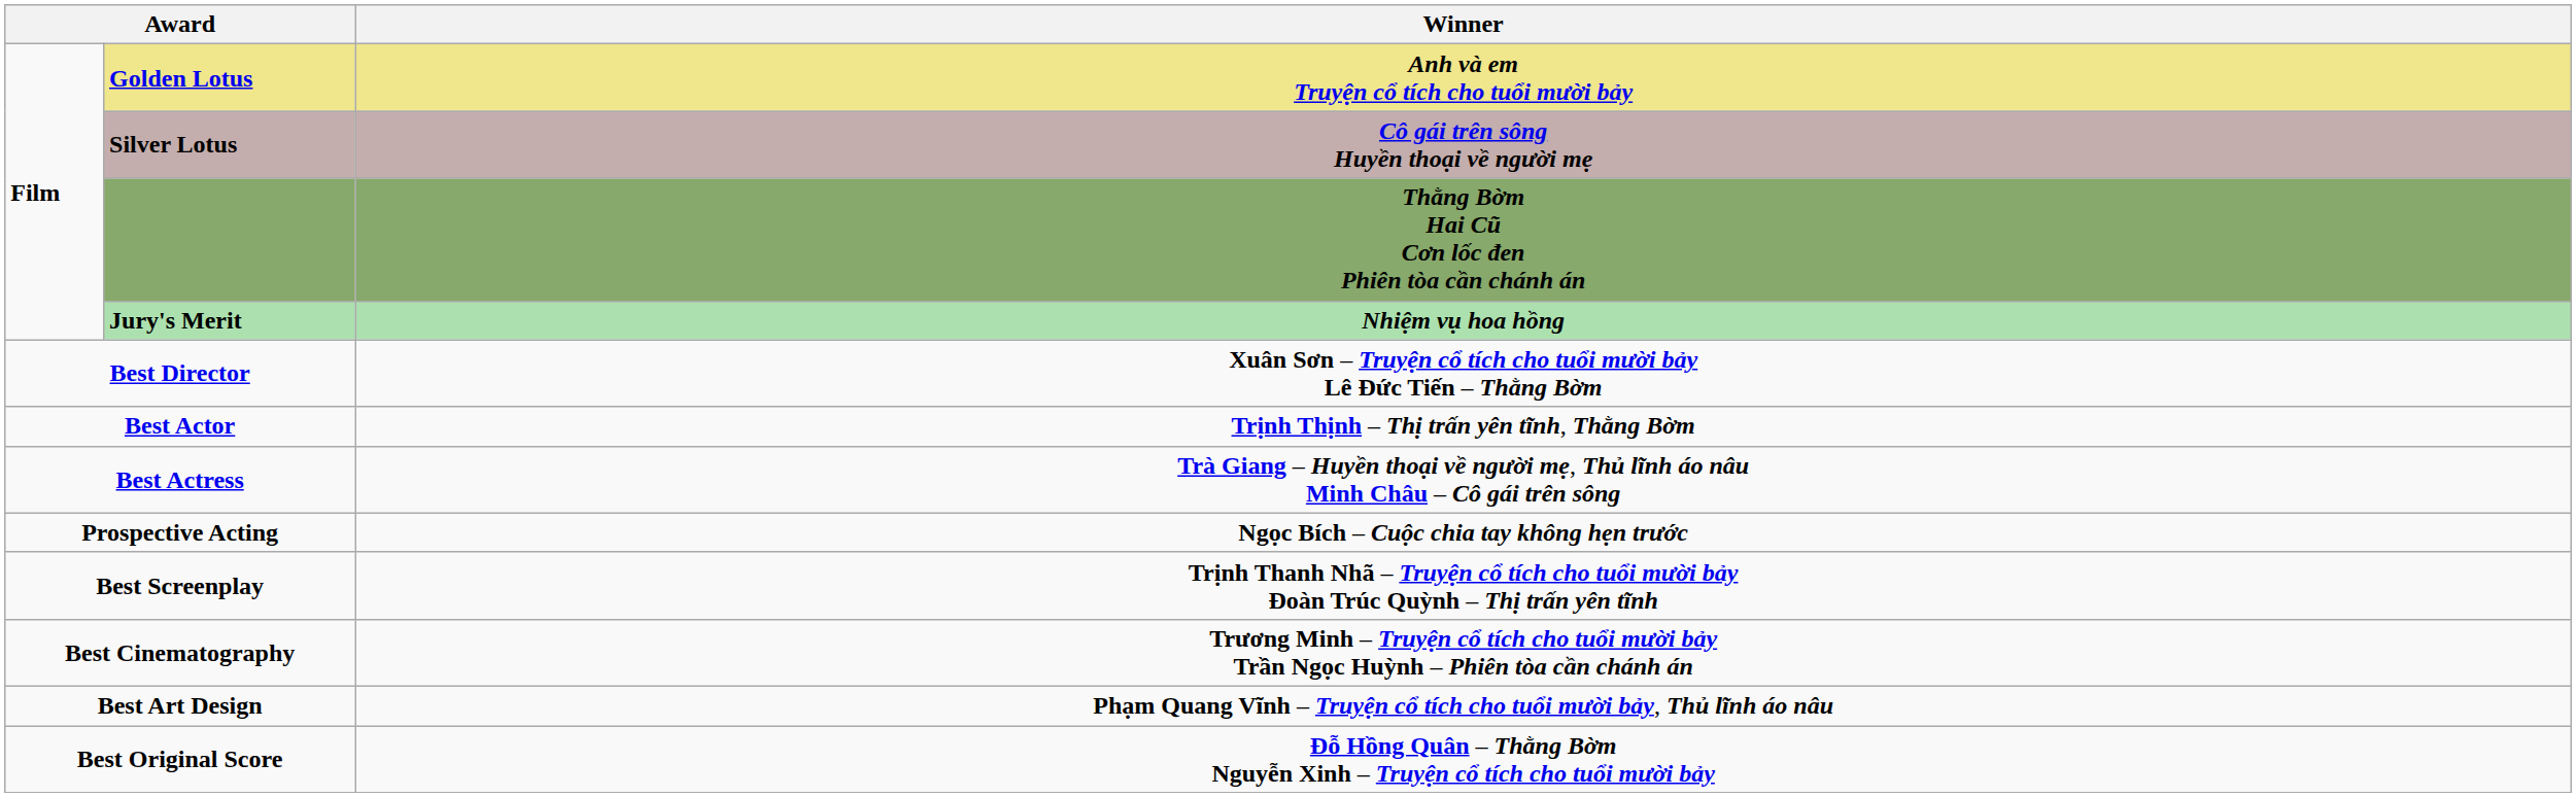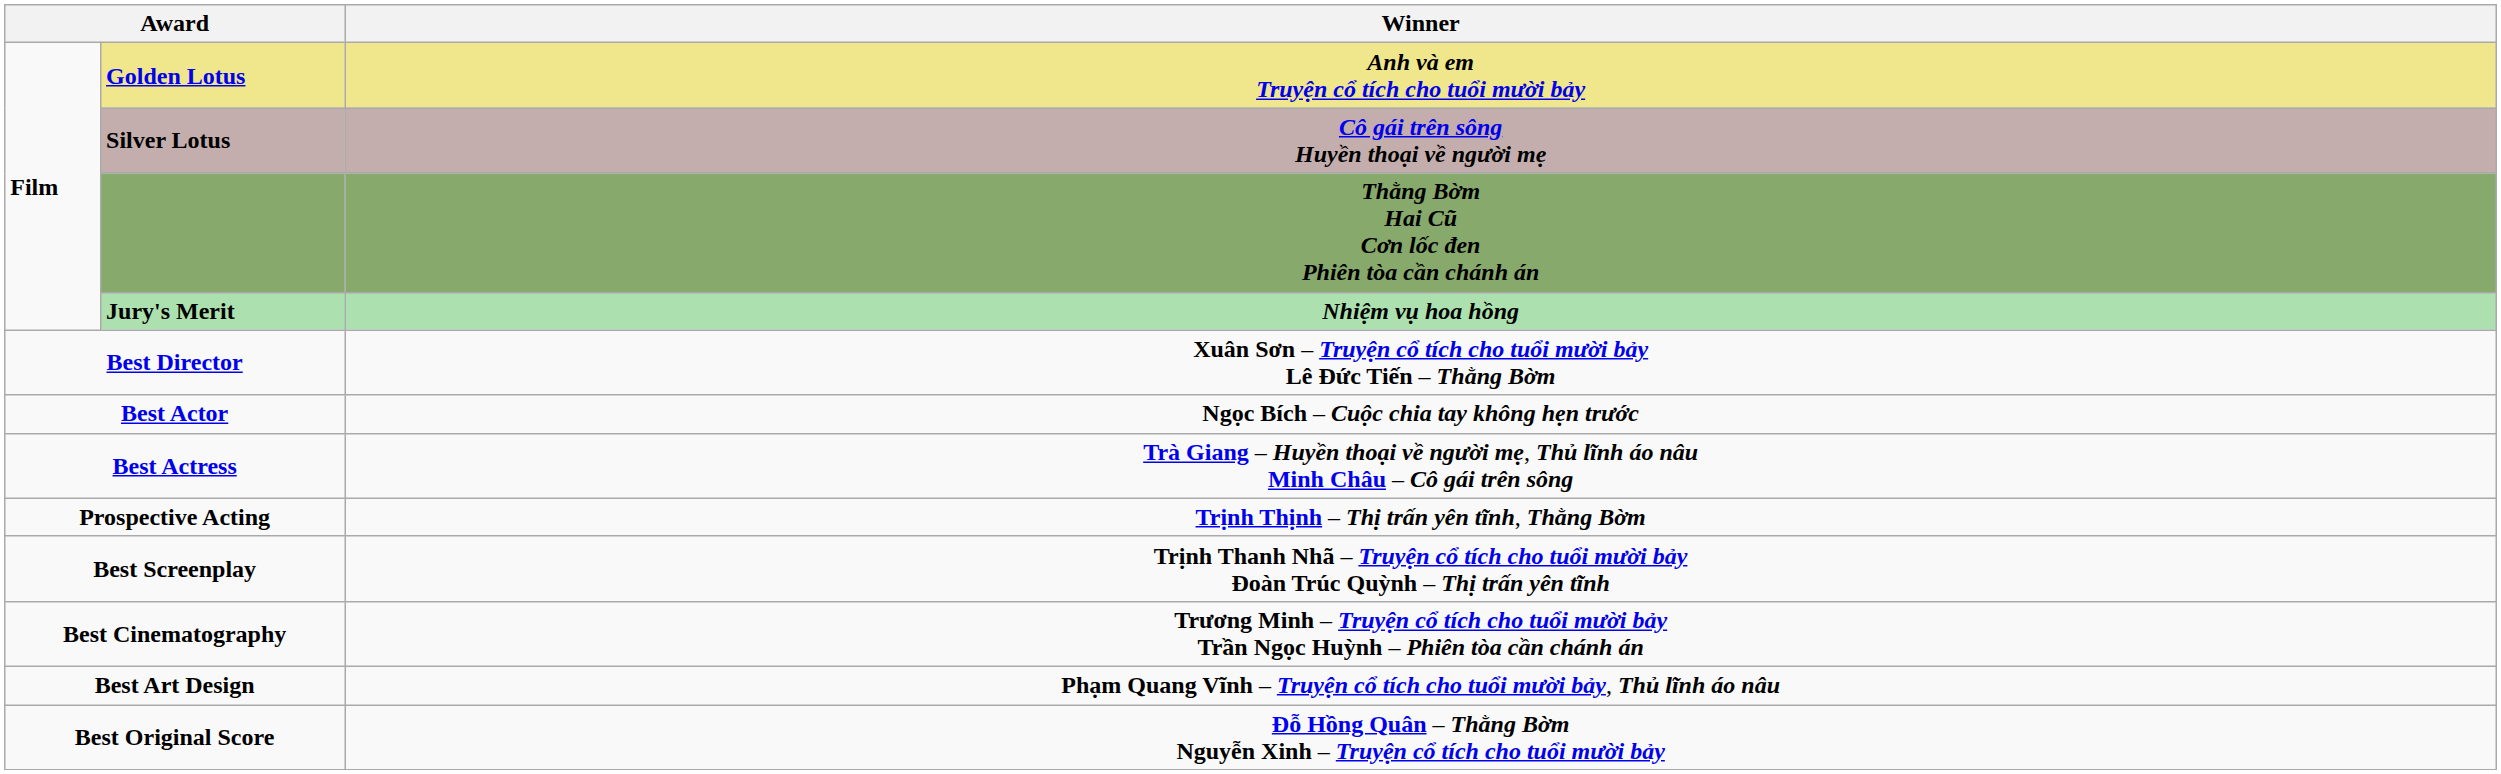 <table class=wikitable>
 <tr>
 <th width="12%" colspan="2">Award</th>
 <th width="76%">Winner</th>
 </tr>
 <tr>
 <td rowspan="4"><strong>Film</strong></td>
 <td style="background:#F0E68C"><strong><a href='#'>Golden Lotus</a></strong></td>
 <td style="background:#F0E68C" align=center><strong><em>Anh và em</em></strong><br><strong><em><a href='#'>Truyện cổ tích cho tuổi mười bảy</a></em></strong></td>
 </tr>
 <tr>
 <td style="background:#C4AEAD"><strong>Silver Lotus</strong></td>
 <td style="background:#C4AEAD" align=center><strong><em><a href='#'>Cô gái trên sông</a></em></strong><br><strong><em>Huyền thoại về người mẹ</em></strong></td>
 </tr>
 <tr>
 <td style="background:#87A96B"><strong></strong></td>
 <td style="background:#87A96B" align=center><strong><em>Thằng Bờm</em></strong><br><strong><em>Hai Cũ</em></strong><br><strong><em>Cơn lốc đen</em></strong><br><strong><em>Phiên tòa cần chánh án</em></strong></td>
 </tr>
 <tr>
 <td style="background:#ACE1AF"><strong>Jury's Merit</strong></td>
 <td style="background:#ACE1AF" align=center><strong><em>Nhiệm vụ hoa hồng</em></strong></td>
 </tr>
 <tr>
 <td colspan="2" align=center><strong><a href='#'>Best Director</a></strong></td>
 <td align=center><strong>Xuân Sơn</strong> – <strong><em><a href='#'>Truyện cổ tích cho tuổi mười bảy</a></em></strong><br><strong>Lê Đức Tiến</strong> – <strong><em>Thằng Bờm</em></strong></td>
 </tr>
 <tr>
 <td colspan="2" align=center><strong><a href='#'>Best Actor</a></strong></td>
-<td align=center><strong><a href='#'>Trịnh Thịnh</a></strong> – <strong><em>Thị trấn yên tĩnh</em></strong>, <strong><em>Thằng Bờm</em></strong></td>
+<td align=center><strong>Ngọc Bích</strong> – <strong><em>Cuộc chia tay không hẹn trước</em></strong></td>
 </tr>
 <tr>
 <td colspan="2" align=center><strong><a href='#'>Best Actress</a></strong></td>
 <td align=center><strong><a href='#'>Trà Giang</a></strong> – <strong><em>Huyền thoại về người mẹ</em></strong>, <strong><em>Thủ lĩnh áo nâu</em></strong><br><strong><a href='#'>Minh Châu</a></strong> – <strong><em>Cô gái trên sông</em></strong></td>
 </tr>
 <tr>
 <td colspan="2" align=center><strong>Prospective Acting</strong></td>
-<td align=center><strong>Ngọc Bích</strong> – <strong><em>Cuộc chia tay không hẹn trước</em></strong></td>
+<td align=center><strong><a href='#'>Trịnh Thịnh</a></strong> – <strong><em>Thị trấn yên tĩnh</em></strong>, <strong><em>Thằng Bờm</em></strong></td>
 </tr>
 <tr>
 <td colspan="2" align=center><strong>Best Screenplay</strong></td>
 <td align=center><strong>Trịnh Thanh Nhã</strong> – <strong><em><a href='#'>Truyện cổ tích cho tuổi mười bảy</a></em></strong><br><strong>Đoàn Trúc Quỳnh</strong> – <strong><em>Thị trấn yên tĩnh</em></strong></td>
 </tr>
 <tr>
 <td colspan="2" align=center><strong>Best Cinematography</strong></td>
 <td align=center><strong>Trương Minh</strong> – <strong><em><a href='#'>Truyện cổ tích cho tuổi mười bảy</a></em></strong><br><strong>Trần Ngọc Huỳnh</strong> – <strong><em>Phiên tòa cần chánh án</em></strong></td>
 </tr>
 <tr>
 <td colspan="2" align=center><strong>Best Art Design</strong></td>
 <td align=center><strong>Phạm Quang Vĩnh</strong> – <strong><em><a href='#'>Truyện cổ tích cho tuổi mười bảy</a></em></strong>, <strong><em>Thủ lĩnh áo nâu</em></strong></td>
 </tr>
 <tr>
 <td colspan="2" align=center><strong>Best Original Score</strong></td>
 <td align=center><strong><a href='#'>Đỗ Hồng Quân</a></strong> – <strong><em>Thằng Bờm</em></strong><br><strong>Nguyễn Xinh</strong> – <strong><em><a href='#'>Truyện cổ tích cho tuổi mười bảy</a></em></strong></td>
 </tr>
 </table>
